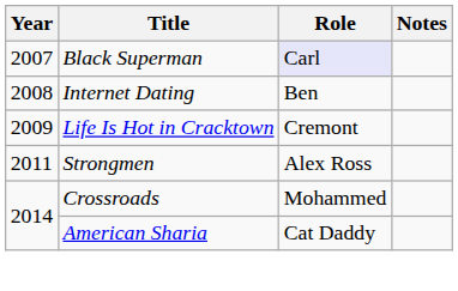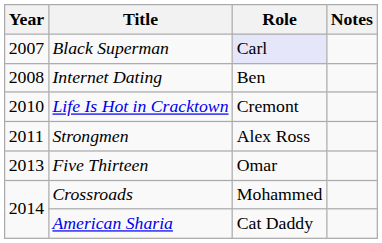 <table class="wikitable" style="font-size: 90%;">
 <tr>
 <th>Year</th>
 <th>Title</th>
 <th>Role</th>
 <th>Notes</th>
 </tr>
 <tr>
 <td rowspan="1">2007</td>
 <td><em>Black Superman</em></td>
 <td style="background: lavender;">Carl</td>
 <td></td>
 </tr>
 <tr>
 <td rowspan="1">2008</td>
 <td><em>Internet Dating</em></td>
 <td>Ben</td>
 <td></td>
 </tr>
 <tr>
-<td rowspan="1">2009</td>
+<td rowspan="1">2010</td>
 <td><em><a href='#'>Life Is Hot in Cracktown</a></em></td>
 <td>Cremont</td>
 <td></td>
 </tr>
 <tr>
 <td rowspan="1">2011</td>
 <td><em>Strongmen</em></td>
 <td>Alex Ross</td>
+<td></td>
+</tr>
+<tr>
+<td rowspan="1">2013</td>
+<td><em>Five Thirteen</em></td>
+<td>Omar</td>
 <td></td>
 </tr>
 <tr>
 <td rowspan="2">2014</td>
 <td><em>Crossroads</em></td>
 <td>Mohammed</td>
 <td></td>
 </tr>
 <tr>
 <td><em><a href='#'>American Sharia</a></em></td>
 <td>Cat Daddy</td>
 <td></td>
 </tr>
 </table>
